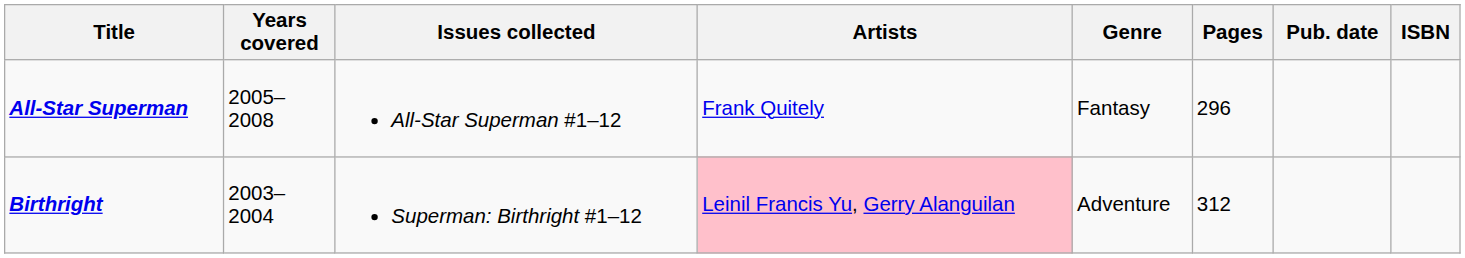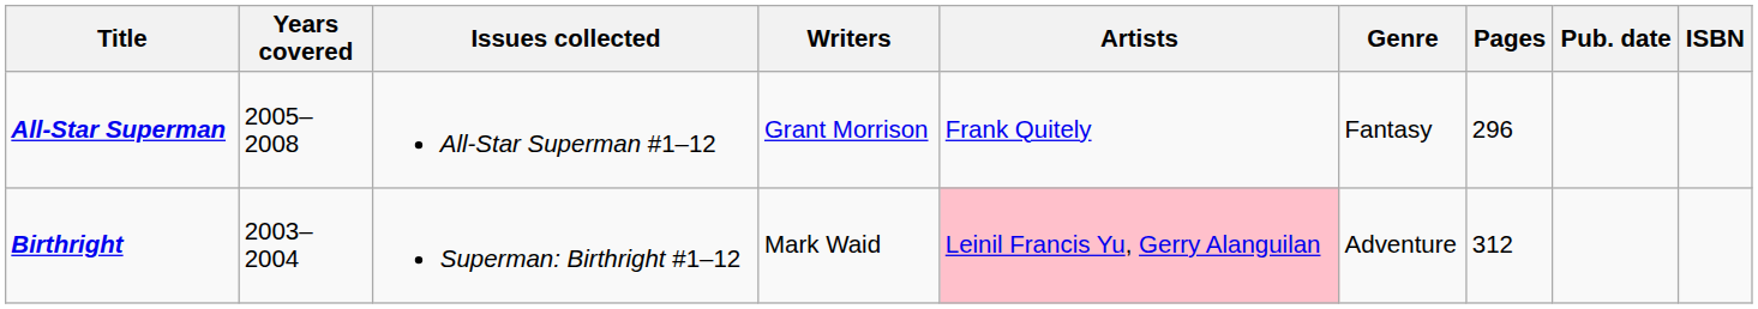 <table class="wikitable sortable" width=90%>
 <tr>
 <th>Title</th>
 <th style="width: 5em;">Years covered</th>
 <th class="unsortable">Issues collected</th>
+<th class="unsortable">Writers</th>
 <th class="unsortable">Artists</th>
 <th>Genre</th>
 <th>Pages</th>
 <th>Pub. date</th>
 <th class="unsortable">ISBN</th>
 </tr>
 <tr>
 <td><strong><em><a href='#'>All-Star Superman</a></em></strong></td>
 <td>2005–2008</td>
 <td><br><ul><li><em>All-Star Superman</em> #1–12</li></ul></td>
+<td><a href='#'>Grant Morrison</a></td>
 <td><a href='#'>Frank Quitely</a></td>
 <td>Fantasy</td>
 <td>296</td>
 <td></td>
 <td></td>
 </tr>
 <tr>
 <td><strong><em><a href='#'>Birthright</a></em></strong></td>
 <td>2003–2004</td>
 <td><br><ul><li><em>Superman: Birthright</em> #1–12</li></ul></td>
+<td>Mark Waid</td>
 <td style="background: pink;"><a href='#'>Leinil Francis Yu</a>, <a href='#'>Gerry Alanguilan</a></td>
 <td>Adventure</td>
 <td>312</td>
 <td></td>
 <td></td>
 </tr>
 </table>
